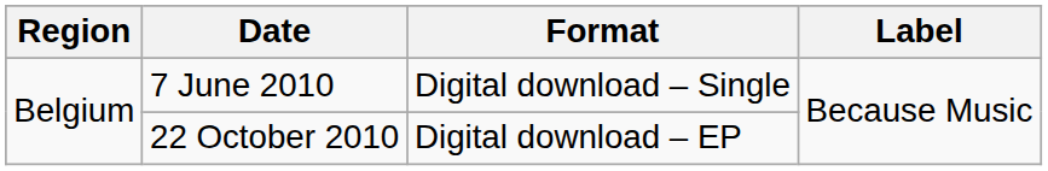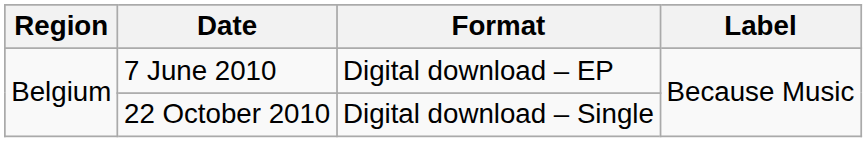 <table class=wikitable>
 <tr>
 <th>Region</th>
 <th>Date</th>
 <th>Format</th>
 <th>Label</th>
 </tr>
 <tr>
 <td rowspan="2">Belgium</td>
 <td>7 June 2010</td>
-<td>Digital download – Single</td>
+<td>Digital download – EP</td>
 <td rowspan="2">Because Music</td>
 </tr>
 <tr>
 <td>22 October 2010</td>
-<td>Digital download – EP</td>
+<td>Digital download – Single</td>
 </tr>
 </table>
